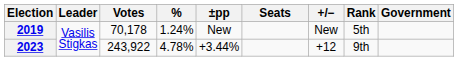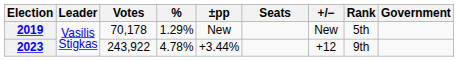 <table class="wikitable" style="text-align:center; line-height:16px;">
 <tr>
 <th>Election</th>
 <th>Leader</th>
 <th style="width:75px;">Votes</th>
 <th style="width:45px;">%</th>
 <th style="width:45px;">±pp</th>
 <th style="width:100px;">Seats</th>
 <th style="width:45px;">+/−</th>
 <th>Rank</th>
 <th>Government</th>
 </tr>
 <tr>
 <th><a href='#'>2019</a></th>
 <td rowspan="2"><a href='#'>Vasilis Stigkas</a></td>
 <td>70,178<br></td>
-<td>1.24%</td>
+<td>1.29%</td>
 <td>New</td>
 <td></td>
 <td>New</td>
 <td>5th</td>
 <td></td>
 </tr>
 <tr>
 <th><a href='#'>2023</a></th>
 <td>243,922</td>
 <td>4.78%</td>
 <td>+3.44%</td>
 <td></td>
 <td>+12</td>
 <td>9th</td>
 <td></td>
 </tr>
 </table>
